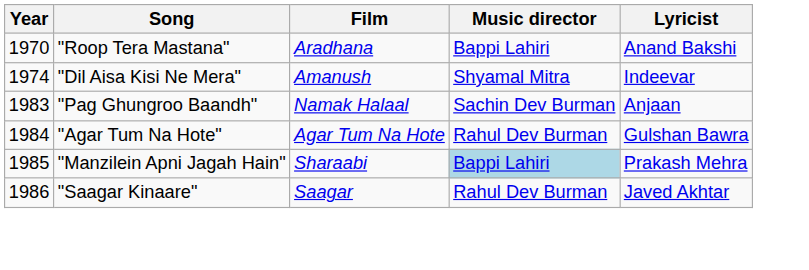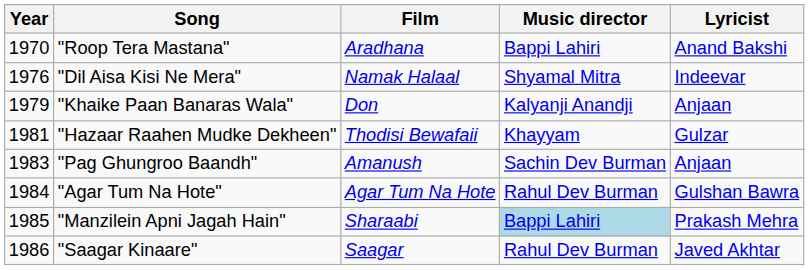 <table class="wikitable sortable">
 <tr>
 <th>Year</th>
 <th>Song</th>
 <th>Film</th>
 <th>Music director</th>
 <th>Lyricist</th>
 </tr>
 <tr>
 <td>1970</td>
 <td>"Roop Tera Mastana"</td>
 <td><em><a href='#'>Aradhana</a></em></td>
 <td><a href='#'>Bappi Lahiri</a></td>
 <td><a href='#'>Anand Bakshi</a></td>
 </tr>
 <tr>
-<td>1974</td>
+<td>1976</td>
 <td>"Dil Aisa Kisi Ne Mera"</td>
-<td><em><a href='#'>Amanush</a></em></td>
+<td><em><a href='#'>Namak Halaal</a></em></td>
 <td><a href='#'>Shyamal Mitra</a></td>
 <td><a href='#'>Indeevar</a></td>
 </tr>
 <tr>
+<td>1979</td>
+<td>"Khaike Paan Banaras Wala"</td>
+<td><em><a href='#'>Don</a></em></td>
+<td><a href='#'>Kalyanji Anandji</a></td>
+<td><a href='#'>Anjaan</a></td>
+</tr>
+<tr>
+<td>1981</td>
+<td>"Hazaar Raahen Mudke Dekheen"</td>
+<td><em><a href='#'>Thodisi Bewafaii</a></em></td>
+<td><a href='#'>Khayyam</a></td>
+<td><a href='#'>Gulzar</a></td>
+</tr>
+<tr>
 <td>1983</td>
 <td>"Pag Ghungroo Baandh"</td>
-<td><em><a href='#'>Namak Halaal</a></em></td>
+<td><em><a href='#'>Amanush</a></em></td>
 <td><a href='#'>Sachin Dev Burman</a></td>
 <td><a href='#'>Anjaan</a></td>
 </tr>
 <tr>
 <td>1984</td>
 <td>"Agar Tum Na Hote"</td>
 <td><em><a href='#'>Agar Tum Na Hote</a></em></td>
 <td><a href='#'>Rahul Dev Burman</a></td>
 <td><a href='#'>Gulshan Bawra</a></td>
 </tr>
 <tr>
 <td>1985</td>
 <td>"Manzilein Apni Jagah Hain"</td>
 <td><em><a href='#'>Sharaabi</a></em></td>
 <td style="background: lightblue;"><a href='#'>Bappi Lahiri</a></td>
 <td><a href='#'>Prakash Mehra</a></td>
 </tr>
 <tr>
 <td>1986</td>
 <td>"Saagar Kinaare"</td>
 <td><em><a href='#'>Saagar</a></em></td>
 <td><a href='#'>Rahul Dev Burman</a></td>
 <td><a href='#'>Javed Akhtar</a></td>
 </tr>
 </table>
